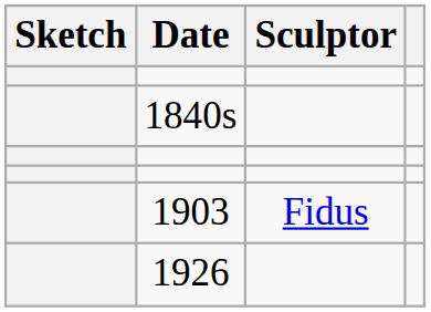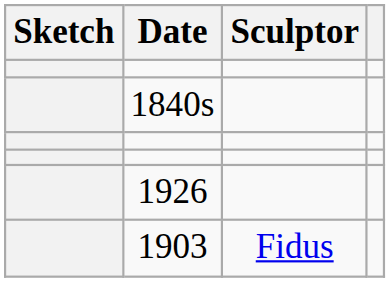 <table class = "wikitable sortable plainrowheaders" style="text-align:center">
 <tr>
 <th scope="col" class="unsortable">Sketch</th>
 <th scope="col">Date</th>
 <th scope="col">Sculptor</th>
 <th scope="col" class="unsortable"></th>
 </tr>
 <tr>
 <th scope="row"></th>
 <td data-sort-value="1840"></td>
 <td></td>
 <td></td>
 </tr>
 <tr>
 <th scope="row"></th>
 <td data-sort-value="1841">1840s</td>
 <td></td>
 <td></td>
 </tr>
 <tr>
 <th scope="row"></th>
 <td data-sort-value="1842"></td>
 <td></td>
 <td></td>
 </tr>
 <tr>
 <th scope="row"></th>
 <td data-sort-value="1890"></td>
 <td></td>
 <td></td>
 </tr>
+<tr>
+<th scope="row"></th>
+<td data-sort-value="1926">1926</td>
+<td></td>
+<td></td>
+</tr>
 <tr id = Fidus>
 <th scope="row"></th>
 <td data-sort-value="1903">1903</td>
 <td><a href='#'>Fidus</a></td>
 <td></td>
 </tr>
-<tr>
-<th scope="row"></th>
-<td data-sort-value="1926">1926</td>
-<td></td>
-<td></td>
-</tr>
 </table>
